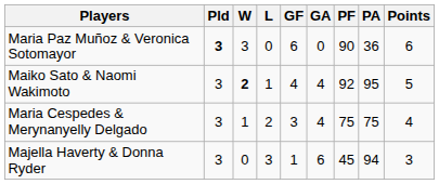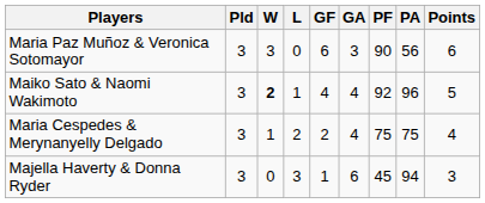 <table class=wikitable style="text-align:center">
 <tr>
 <th width=220>Players</th>
 <th width=20>Pld</th>
 <th width=20>W</th>
 <th width=20>L</th>
 <th width=20>GF</th>
 <th width=20>GA</th>
 <th width=20>PF</th>
 <th width=20>PA</th>
 <th width=50>Points</th>
 </tr>
 <tr>
 <td align=left> Maria Paz Muñoz & Veronica Sotomayor</td>
-<td><strong>3</strong></td>
+<td>3</td>
 <td>3</td>
 <td>0</td>
 <td>6</td>
-<td>0</td>
+<td>3</td>
 <td>90</td>
-<td>36</td>
+<td>56</td>
 <td>6</td>
 </tr>
 <tr>
 <td align=left> Maiko Sato & Naomi Wakimoto</td>
 <td>3</td>
 <td><strong>2</strong></td>
 <td>1</td>
 <td>4</td>
 <td>4</td>
 <td>92</td>
-<td>95</td>
+<td>96</td>
 <td>5</td>
 </tr>
 <tr>
 <td align=left> Maria Cespedes & Merynanyelly Delgado</td>
 <td>3</td>
 <td>1</td>
 <td>2</td>
-<td>3</td>
+<td>2</td>
 <td>4</td>
 <td>75</td>
 <td>75</td>
 <td>4</td>
 </tr>
 <tr>
 <td align=left>  Majella Haverty & Donna Ryder</td>
 <td>3</td>
 <td>0</td>
 <td>3</td>
 <td>1</td>
 <td>6</td>
 <td>45</td>
 <td>94</td>
 <td>3</td>
 </tr>
 </table>
